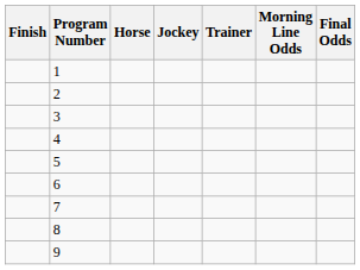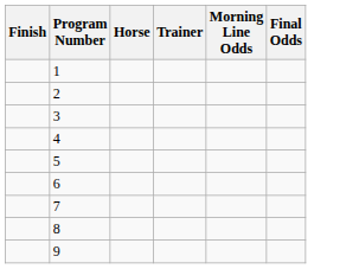 <table class="wikitable">
 <tr>
 <th>Finish</th>
 <th>Program<br>Number</th>
 <th>Horse</th>
-<th>Jockey</th>
 <th>Trainer</th>
 <th>Morning<br>Line<br>Odds</th>
 <th>Final<br>Odds</th>
 </tr>
 <tr>
 <td></td>
 <td>1</td>
-<td></td>
 <td></td>
 <td></td>
 <td></td>
 <td></td>
 </tr>
 <tr>
 <td></td>
 <td>2</td>
 <td></td>
 <td></td>
 <td></td>
 <td></td>
-<td></td>
 </tr>
 <tr>
 <td></td>
 <td>3</td>
-<td></td>
 <td></td>
 <td></td>
 <td></td>
 <td></td>
 </tr>
 <tr>
 <td></td>
 <td>4</td>
 <td></td>
 <td></td>
 <td></td>
 <td></td>
-<td></td>
 </tr>
 <tr>
 <td></td>
 <td>5</td>
-<td></td>
 <td></td>
 <td></td>
 <td></td>
 <td></td>
 </tr>
 <tr>
 <td></td>
 <td>6</td>
 <td></td>
 <td></td>
 <td></td>
 <td></td>
-<td></td>
 </tr>
 <tr>
 <td></td>
 <td>7</td>
-<td></td>
 <td></td>
 <td></td>
 <td></td>
 <td></td>
 </tr>
 <tr>
 <td></td>
 <td>8</td>
 <td></td>
 <td></td>
 <td></td>
 <td></td>
-<td></td>
 </tr>
 <tr>
 <td></td>
 <td>9</td>
 <td></td>
 <td></td>
 <td></td>
 <td></td>
-<td></td>
 </tr>
 </table>
